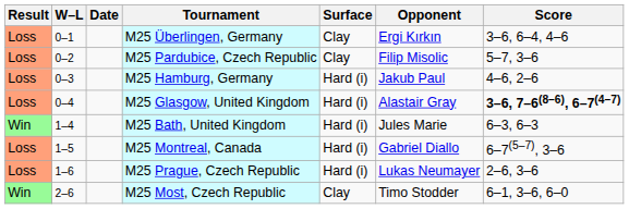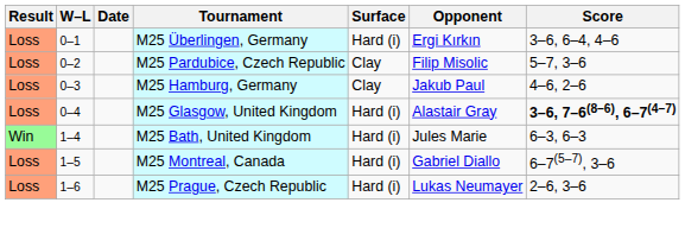 <table class="sortable wikitable nowrap">
 <tr>
 <th>Result</th>
 <th class="unsortable">W–L</th>
 <th>Date</th>
 <th>Tournament</th>
 <th>Surface</th>
 <th>Opponent</th>
 <th class="unsortable">Score</th>
 </tr>
 <tr>
 <td bgcolor=FFA07A>Loss</td>
 <td><small>0–1</small></td>
 <td></td>
 <td style="background:#cffcff;">M25 <a href='#'>Überlingen</a>, Germany</td>
-<td>Clay</td>
+<td>Hard (i)</td>
 <td> <a href='#'>Ergi Kırkın</a></td>
 <td>3–6, 6–4, 4–6</td>
 </tr>
 <tr>
 <td bgcolor=FFA07A>Loss</td>
 <td><small>0–2</small></td>
 <td></td>
 <td style="background:#cffcff;">M25 <a href='#'>Pardubice</a>, Czech Republic</td>
 <td>Clay</td>
 <td> <a href='#'>Filip Misolic</a></td>
 <td>5–7, 3–6</td>
 </tr>
 <tr>
 <td bgcolor=FFA07A>Loss</td>
 <td><small>0–3</small></td>
 <td></td>
 <td style="background:#cffcff;">M25 <a href='#'>Hamburg</a>, Germany</td>
-<td>Hard (i)</td>
+<td>Clay</td>
 <td> <a href='#'>Jakub Paul</a></td>
 <td>4–6, 2–6</td>
 </tr>
 <tr>
 <td bgcolor=FFA07A>Loss</td>
 <td><small>0–4</small></td>
 <td></td>
 <td style="background:#cffcff;">M25 <a href='#'>Glasgow</a>, United Kingdom</td>
 <td>Hard (i)</td>
 <td> <a href='#'>Alastair Gray</a></td>
 <td><strong>3–6, 7–6<sup>(8–6)</sup>, 6–7<sup>(4–7)</sup></strong></td>
 </tr>
 <tr>
 <td bgcolor=98FB98>Win</td>
 <td><small>1–4</small></td>
 <td></td>
 <td style="background:#cffcff;">M25 <a href='#'>Bath</a>, United Kingdom</td>
 <td>Hard (i)</td>
 <td> Jules Marie</td>
 <td>6–3, 6–3</td>
 </tr>
 <tr>
 <td bgcolor=FFA07A>Loss</td>
 <td><small>1–5</small></td>
 <td></td>
 <td style="background:#cffcff;">M25 <a href='#'>Montreal</a>, Canada</td>
 <td>Hard (i)</td>
 <td> <a href='#'>Gabriel Diallo</a></td>
 <td>6–7<sup>(5–7)</sup>, 3–6</td>
 </tr>
 <tr>
 <td bgcolor=FFA07A>Loss</td>
 <td><small>1–6</small></td>
 <td></td>
 <td style="background:#cffcff;">M25 <a href='#'>Prague</a>, Czech Republic</td>
 <td>Hard (i)</td>
 <td> <a href='#'>Lukas Neumayer</a></td>
 <td>2–6, 3–6</td>
 </tr>
-<tr>
-<td bgcolor=98FB98>Win</td>
-<td><small>2–6</small></td>
-<td></td>
-<td style="background:#cffcff;">M25 <a href='#'>Most</a>, Czech Republic</td>
-<td>Clay</td>
-<td> Timo Stodder</td>
-<td>6–1, 3–6, 6–0</td>
-</tr>
 </table>
